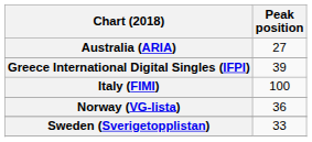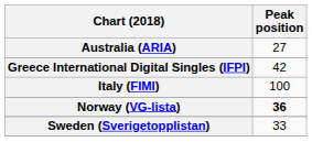 <table class="wikitable sortable plainrowheaders" style="text-align:center">
 <tr>
 <th scope="col">Chart (2018)</th>
 <th scope="col">Peak<br> position</th>
 </tr>
 <tr>
 <th scope="row">Australia (<a href='#'>ARIA</a>)</th>
 <td>27</td>
 </tr>
 <tr>
 </tr>
 <tr>
 </tr>
 <tr>
 </tr>
 <tr>
 </tr>
 <tr>
 </tr>
 <tr>
 <th scope="row">Greece International Digital Singles (<a href='#'>IFPI</a>)</th>
-<td>39</td>
+<td>42</td>
 </tr>
 <tr>
 <th scope="row">Italy (<a href='#'>FIMI</a>)</th>
 <td>100</td>
 </tr>
 <tr>
 </tr>
 <tr>
 <th scope="row">Norway (<a href='#'>VG-lista</a>)</th>
-<td>36</td>
+<td><strong>36</strong></td>
 </tr>
 <tr>
 </tr>
 <tr>
 </tr>
 <tr>
 <th scope="row">Sweden (<a href='#'>Sverigetopplistan</a>)</th>
 <td>33</td>
 </tr>
 <tr>
 </tr>
 <tr>
 </tr>
 <tr>
 </tr>
 </table>
